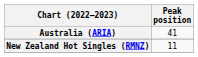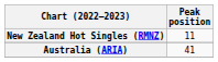 <table class="wikitable sortable plainrowheaders" style="text-align:center">
 <tr>
 <th>Chart (2022–2023)</th>
 <th>Peak<br>position</th>
+</tr>
+<tr>
+<th scope="row">New Zealand Hot Singles (<a href='#'>RMNZ</a>)</th>
+<td>11</td>
+</tr>
+<tr>
+</tr>
+<tr>
+</tr>
+<tr>
 </tr>
 <tr>
 <th scope="row">Australia (<a href='#'>ARIA</a>)</th>
 <td>41</td>
 </tr>
 <tr>
 </tr>
 <tr>
 </tr>
 <tr>
 </tr>
-<tr>
-<th scope="row">New Zealand Hot Singles (<a href='#'>RMNZ</a>)</th>
-<td>11</td>
-</tr>
-<tr>
-</tr>
-<tr>
-</tr>
-<tr>
-</tr>
 </table>
